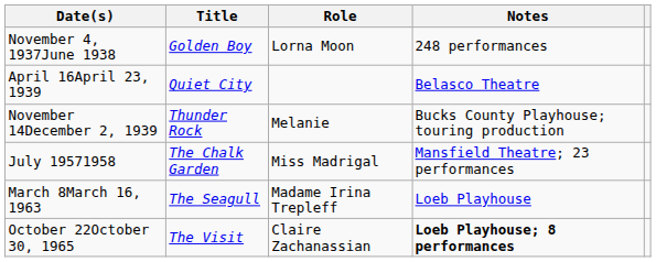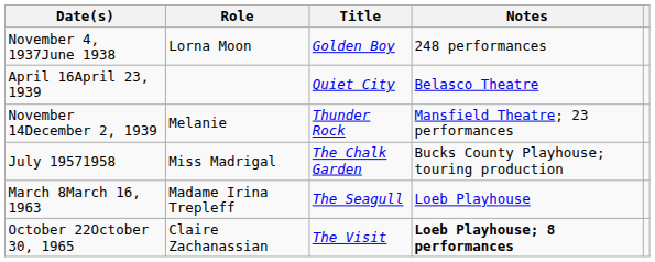 <table class="wikitable sortable">
 <tr>
 <th>Date(s)</th>
+<th>Role</th>
 <th>Title</th>
-<th>Role</th>
 <th class="unsortable">Notes</th>
 <th class="unsortable"></th>
 </tr>
 <tr>
 <td>November 4, 1937June 1938</td>
+<td>Lorna Moon</td>
 <td><em><a href='#'>Golden Boy</a></em></td>
-<td>Lorna Moon</td>
 <td>248 performances</td>
 <td align=center></td>
 </tr>
 <tr>
 <td>April 16April 23, 1939</td>
+<td></td>
 <td><em><a href='#'>Quiet City</a></em></td>
-<td></td>
 <td><a href='#'>Belasco Theatre</a></td>
 <td align=center></td>
 </tr>
 <tr>
 <td>November 14December 2, 1939</td>
+<td>Melanie</td>
 <td><em><a href='#'>Thunder Rock</a></em></td>
-<td>Melanie</td>
+<td><a href='#'>Mansfield Theatre</a>; 23 performances</td>
+<td align=center></td>
+</tr>
+<tr>
+<td>July 19571958</td>
+<td>Miss Madrigal</td>
+<td><em><a href='#'>The Chalk Garden</a></em></td>
 <td>Bucks County Playhouse; touring production</td>
 <td align=center></td>
 </tr>
 <tr>
-<td>July 19571958</td>
-<td><em><a href='#'>The Chalk Garden</a></em></td>
-<td>Miss Madrigal</td>
-<td><a href='#'>Mansfield Theatre</a>; 23 performances</td>
-<td align=center></td>
-</tr>
-<tr>
 <td>March 8March 16, 1963</td>
+<td>Madame Irina Trepleff</td>
 <td><em><a href='#'>The Seagull</a></em></td>
-<td>Madame Irina Trepleff</td>
 <td><a href='#'>Loeb Playhouse</a></td>
 <td align=center></td>
 </tr>
 <tr>
 <td>October 22October 30, 1965</td>
+<td>Claire Zachanassian</td>
 <td><em><a href='#'>The Visit</a></em></td>
-<td>Claire Zachanassian</td>
 <td><strong>Loeb Playhouse; 8 performances</strong></td>
 <td align=center></td>
 </tr>
 </table>
